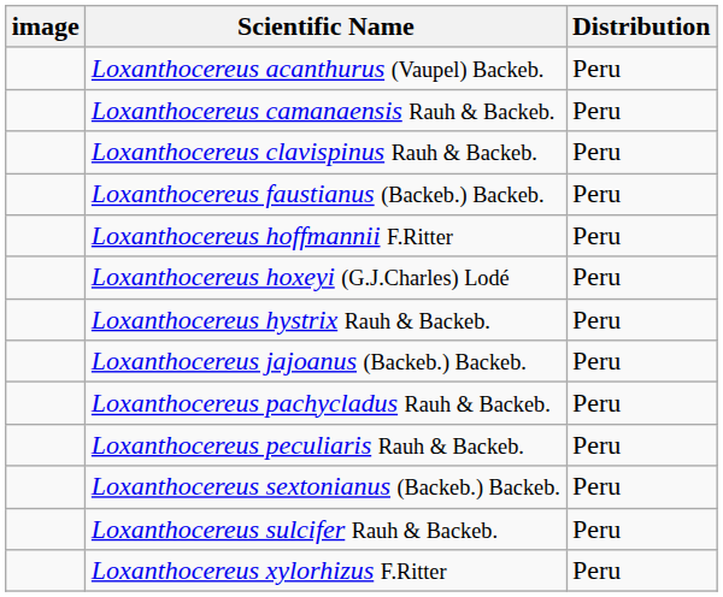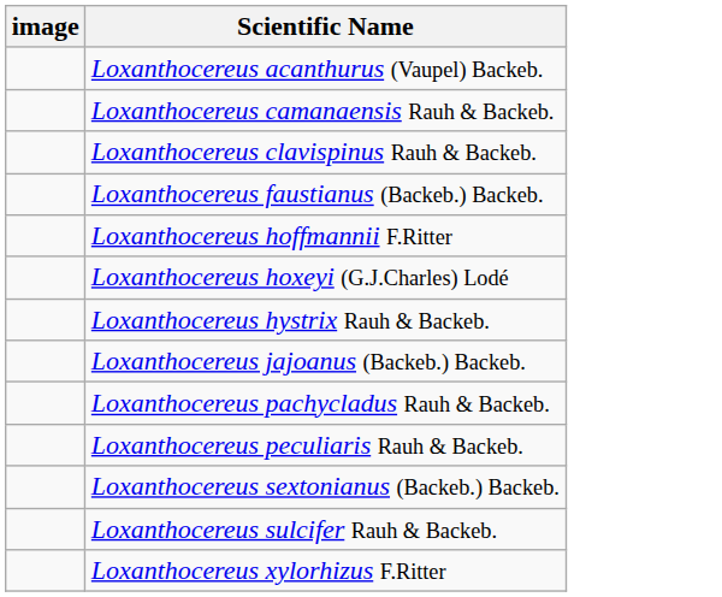 <table class="wikitable">
 <tr>
 <th>image</th>
 <th>Scientific Name</th>
-<th>Distribution</th>
 </tr>
 <tr>
 <td></td>
 <td><em><a href='#'>Loxanthocereus acanthurus</a></em> <small>(Vaupel) Backeb.</small></td>
-<td>Peru</td>
 </tr>
 <tr>
 <td></td>
 <td><em><a href='#'>Loxanthocereus camanaensis</a></em> <small>Rauh & Backeb.</small></td>
-<td>Peru</td>
 </tr>
 <tr>
 <td></td>
 <td><em><a href='#'>Loxanthocereus clavispinus</a></em> <small>Rauh & Backeb.</small></td>
-<td>Peru</td>
 </tr>
 <tr>
 <td></td>
 <td><em><a href='#'>Loxanthocereus faustianus</a></em> <small>(Backeb.) Backeb.</small></td>
-<td>Peru</td>
 </tr>
 <tr>
 <td></td>
 <td><em><a href='#'>Loxanthocereus hoffmannii</a></em> <small> F.Ritter</small></td>
-<td>Peru</td>
 </tr>
 <tr>
 <td></td>
 <td><em><a href='#'>Loxanthocereus hoxeyi</a></em> <small> (G.J.Charles) Lodé</small></td>
-<td>Peru</td>
 </tr>
 <tr>
 <td></td>
 <td><em><a href='#'>Loxanthocereus hystrix</a></em> <small>Rauh & Backeb.</small></td>
-<td>Peru</td>
 </tr>
 <tr>
 <td></td>
 <td><em><a href='#'>Loxanthocereus jajoanus</a></em> <small> (Backeb.) Backeb.</small></td>
-<td>Peru</td>
 </tr>
 <tr>
 <td></td>
 <td><em><a href='#'>Loxanthocereus pachycladus</a></em> <small>Rauh & Backeb.</small></td>
-<td>Peru</td>
 </tr>
 <tr>
 <td></td>
 <td><em><a href='#'>Loxanthocereus peculiaris</a></em> <small>Rauh & Backeb.</small></td>
-<td>Peru</td>
 </tr>
 <tr>
 <td></td>
 <td><em><a href='#'>Loxanthocereus sextonianus</a></em> <small>(Backeb.) Backeb.</small></td>
-<td>Peru</td>
 </tr>
 <tr>
 <td></td>
 <td><em><a href='#'>Loxanthocereus sulcifer</a></em> <small>Rauh & Backeb.</small></td>
-<td>Peru</td>
 </tr>
 <tr>
 <td></td>
 <td><em><a href='#'>Loxanthocereus xylorhizus</a></em> <small>F.Ritter</small></td>
-<td>Peru</td>
 </tr>
 </table>
